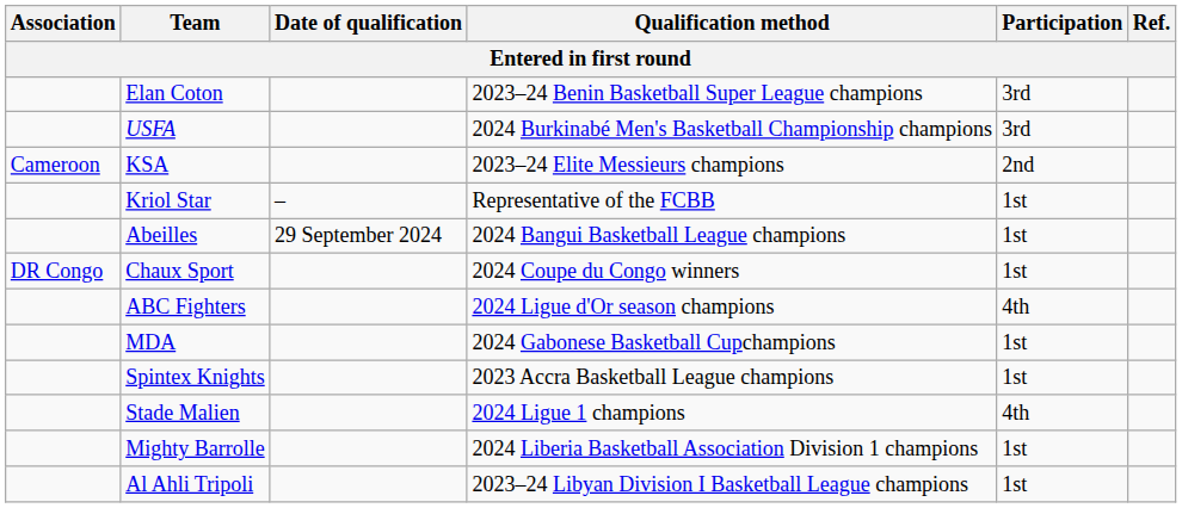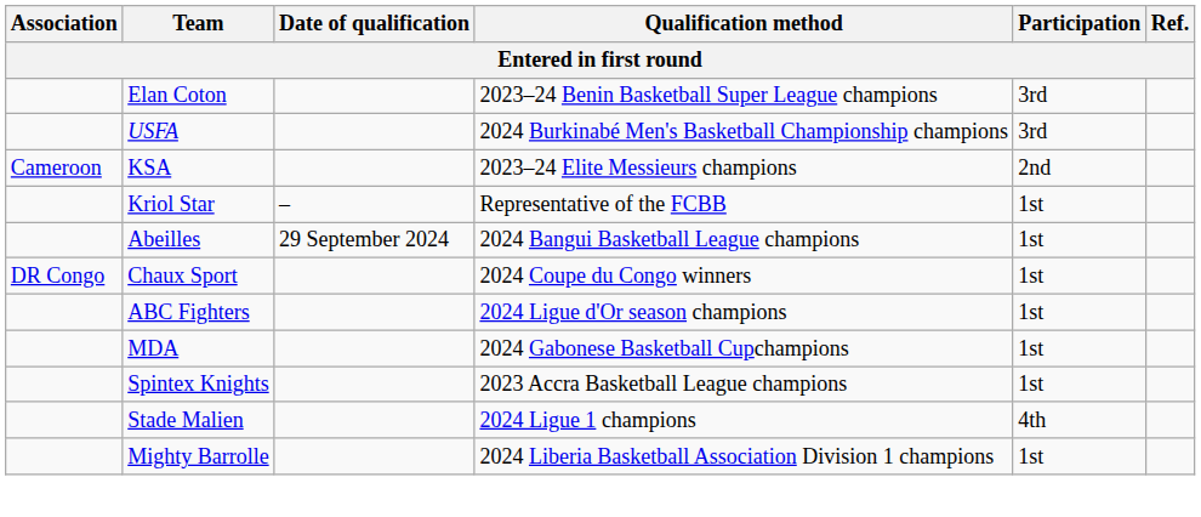 <table class="wikitable" style="font-size:90%;">
 <tr>
 <th>Association</th>
 <th>Team</th>
 <th>Date of qualification</th>
 <th>Qualification method</th>
 <th>Participation</th>
 <th>Ref.</th>
 </tr>
 <tr>
 <th colspan="6">Entered in first round</th>
 </tr>
 <tr>
 <td></td>
 <td><a href='#'>Elan Coton</a></td>
 <td></td>
 <td>2023–24 <a href='#'>Benin Basketball Super League</a> champions</td>
 <td>3rd</td>
 <td></td>
 </tr>
 <tr>
 <td></td>
 <td><a href='#'><em>USFA</em></a> </td>
 <td></td>
 <td>2024 <a href='#'>Burkinabé Men's Basketball Championship</a> champions</td>
 <td>3rd</td>
 <td></td>
 </tr>
 <tr>
 <td> <a href='#'>Cameroon</a></td>
 <td><a href='#'>KSA</a></td>
 <td></td>
 <td>2023–24 <a href='#'>Elite Messieurs</a> champions</td>
 <td>2nd</td>
 <td></td>
 </tr>
 <tr>
 <td></td>
 <td><a href='#'>Kriol Star</a></td>
 <td>–</td>
 <td>Representative of the <a href='#'>FCBB</a></td>
 <td>1st</td>
 <td></td>
 </tr>
 <tr>
 <td></td>
 <td><a href='#'>Abeilles</a></td>
 <td>29 September 2024</td>
 <td>2024 <a href='#'>Bangui Basketball League</a> champions</td>
 <td>1st</td>
 <td></td>
 </tr>
 <tr>
 <td> <a href='#'>DR Congo</a></td>
 <td><a href='#'>Chaux Sport</a></td>
 <td></td>
 <td>2024 <a href='#'>Coupe du Congo</a> winners</td>
 <td>1st</td>
 <td></td>
 </tr>
 <tr>
 <td></td>
 <td><a href='#'>ABC Fighters</a></td>
 <td></td>
 <td><a href='#'>2024 Ligue d'Or season</a> champions</td>
-<td>4th</td>
+<td>1st</td>
 <td></td>
 </tr>
 <tr>
 <td></td>
 <td><a href='#'>MDA</a></td>
 <td></td>
 <td>2024 <a href='#'>Gabonese Basketball Cup</a>champions</td>
 <td>1st</td>
 <td></td>
 </tr>
 <tr>
 <td></td>
 <td><a href='#'>Spintex Knights</a></td>
 <td></td>
 <td>2023 Accra Basketball League champions</td>
 <td>1st</td>
 <td></td>
 </tr>
 <tr>
 <td></td>
 <td><a href='#'>Stade Malien</a></td>
 <td></td>
 <td><a href='#'>2024 Ligue 1</a> champions</td>
 <td>4th</td>
 <td></td>
 </tr>
 <tr>
 <td></td>
 <td><a href='#'>Mighty Barrolle</a></td>
 <td></td>
 <td>2024 <a href='#'>Liberia Basketball Association</a> Division 1 champions</td>
 <td>1st</td>
 <td></td>
 </tr>
-<tr>
-<td></td>
-<td><a href='#'>Al Ahli Tripoli</a></td>
-<td></td>
-<td>2023–24 <a href='#'>Libyan Division I Basketball League</a> champions</td>
-<td>1st</td>
-<td></td>
-</tr>
 </table>
